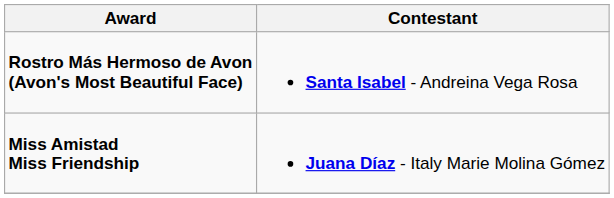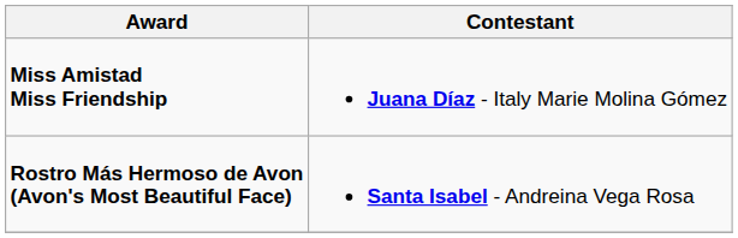 <table class="wikitable unsortable" style="font-size:95%;">
 <tr>
 <th>Award</th>
 <th>Contestant</th>
 </tr>
 <tr>
+<td><strong>Miss Amistad</strong><br><strong>Miss Friendship</strong></td>
+<td><br><ul><li><strong> <a href='#'>Juana Díaz</a></strong> - Italy Marie Molina Gómez</li></ul></td>
+</tr>
+<tr>
 <td><strong>Rostro Más Hermoso de Avon</strong><br><strong>(Avon's Most Beautiful Face)</strong></td>
 <td><br><ul><li><strong> <a href='#'>Santa Isabel</a></strong> - Andreina Vega Rosa</li></ul></td>
 </tr>
 <tr>
-<td><strong>Miss Amistad</strong><br><strong>Miss Friendship</strong></td>
-<td><br><ul><li><strong> <a href='#'>Juana Díaz</a></strong> - Italy Marie Molina Gómez</li></ul></td>
-</tr>
-<tr>
 </tr>
 </table>
